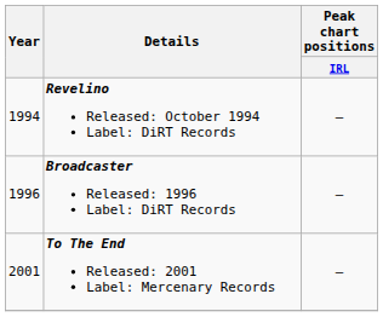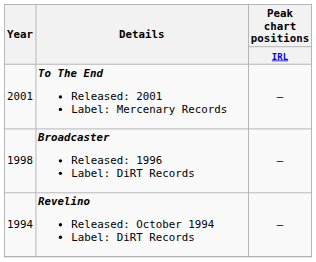 <table class="wikitable">
 <tr>
 <th rowspan="2">Year</th>
 <th rowspan="2" style="width:250px;">Details</th>
 <th>Peak chart positions</th>
 </tr>
 <tr>
 <th width="25"><small><a href='#'>IRL</a></small><br></th>
 </tr>
 <tr>
+<td>2001</td>
+<td><strong><em>To The End</em></strong><br><ul><li>Released: 2001</li><li>Label: Mercenary Records</li></ul></td>
+<td style="text-align:center;">—</td>
+</tr>
+<tr>
+<td>1998</td>
+<td><strong><em>Broadcaster</em></strong><br><ul><li>Released: 1996</li><li>Label: DiRT Records</li></ul></td>
+<td style="text-align:center;">—</td>
+</tr>
+<tr>
 <td>1994</td>
 <td><strong><em>Revelino</em></strong><br><ul><li>Released: October 1994</li><li>Label: DiRT Records</li></ul></td>
 <td style="text-align:center;">—</td>
 </tr>
 <tr>
-<td>1996</td>
-<td><strong><em>Broadcaster</em></strong><br><ul><li>Released: 1996</li><li>Label: DiRT Records</li></ul></td>
-<td style="text-align:center;">—</td>
-</tr>
-<tr>
-<td>2001</td>
-<td><strong><em>To The End</em></strong><br><ul><li>Released: 2001</li><li>Label: Mercenary Records</li></ul></td>
-<td style="text-align:center;">—</td>
-</tr>
-<tr>
 </tr>
 </table>
